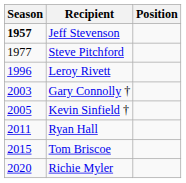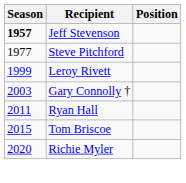 <table class="wikitable">
 <tr>
 <th>Season</th>
 <th>Recipient</th>
 <th>Position</th>
 </tr>
 <tr>
 <td><strong>1957</strong></td>
 <td> <a href='#'>Jeff Stevenson</a></td>
 <td></td>
 </tr>
 <tr>
 <td>1977</td>
 <td> <a href='#'>Steve Pitchford</a></td>
 <td></td>
 </tr>
 <tr>
-<td><a href='#'>1996</a></td>
+<td><a href='#'>1999</a></td>
 <td> <a href='#'>Leroy Rivett</a></td>
 <td></td>
 </tr>
 <tr>
 <td><a href='#'>2003</a></td>
 <td> <a href='#'>Gary Connolly</a> †</td>
-<td></td>
-</tr>
-<tr>
-<td><a href='#'>2005</a></td>
-<td> <a href='#'>Kevin Sinfield</a> †</td>
 <td></td>
 </tr>
 <tr>
 <td><a href='#'>2011</a></td>
 <td> <a href='#'>Ryan Hall</a></td>
 <td></td>
 </tr>
 <tr>
 <td><a href='#'>2015</a></td>
 <td> <a href='#'>Tom Briscoe</a></td>
 <td></td>
 </tr>
 <tr>
 <td><a href='#'>2020</a></td>
 <td> <a href='#'>Richie Myler</a></td>
 <td></td>
 </tr>
 </table>
